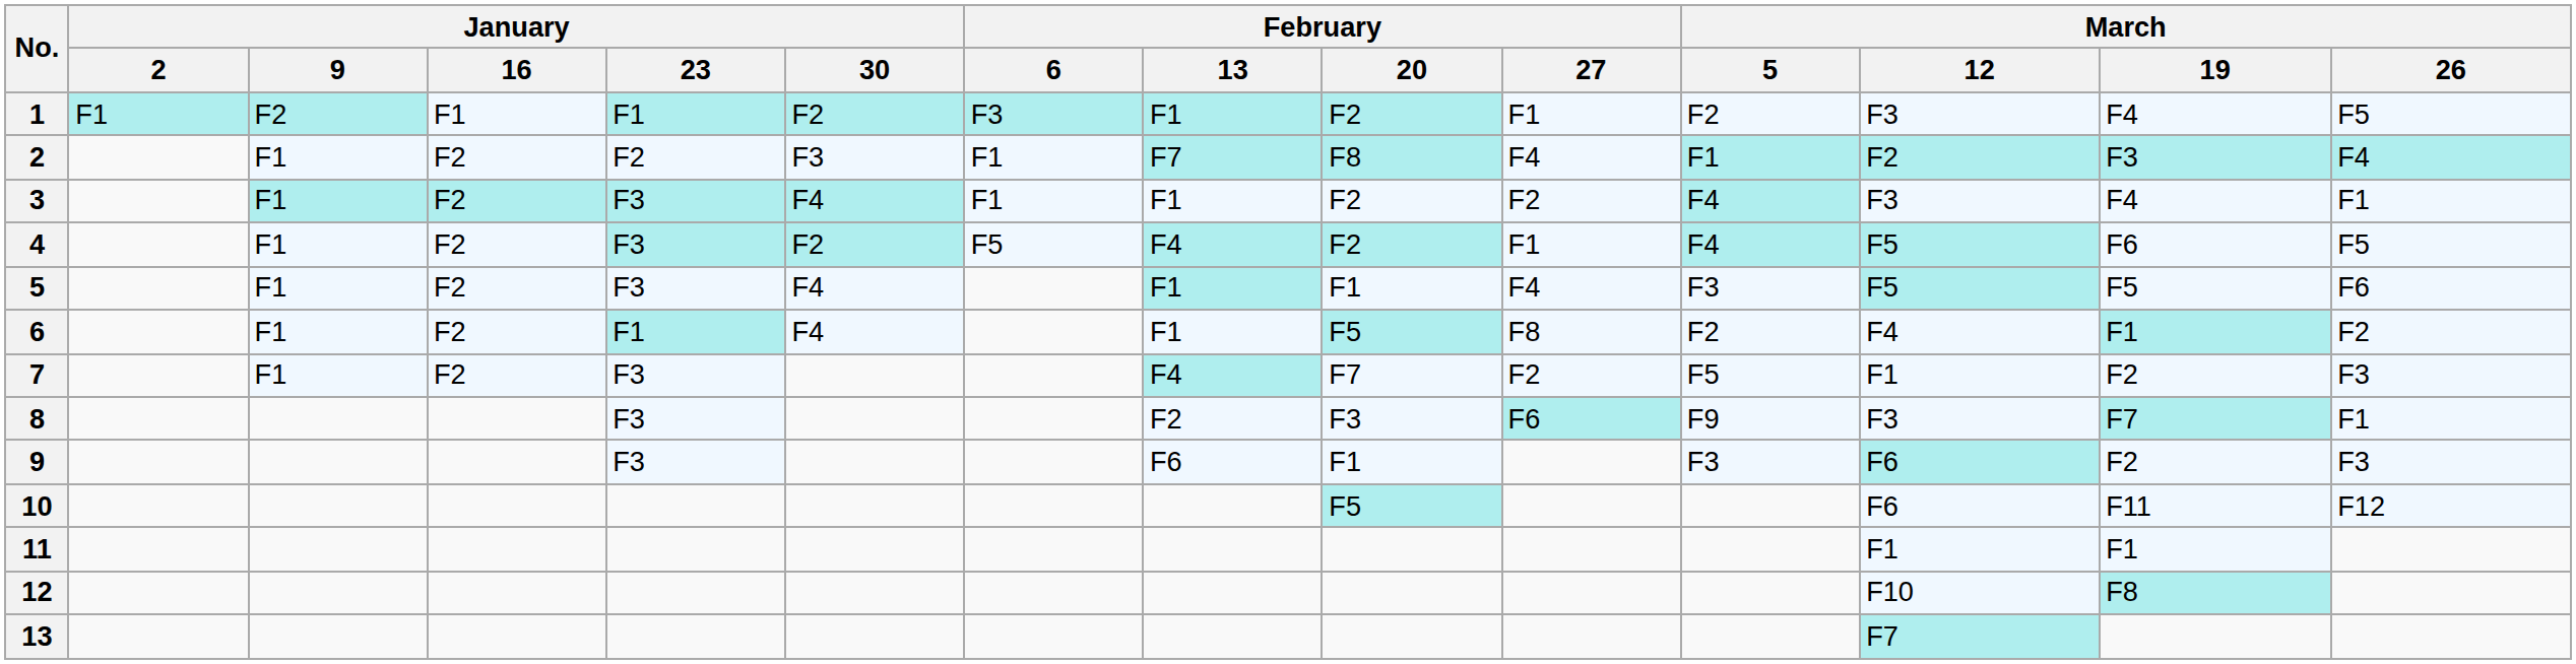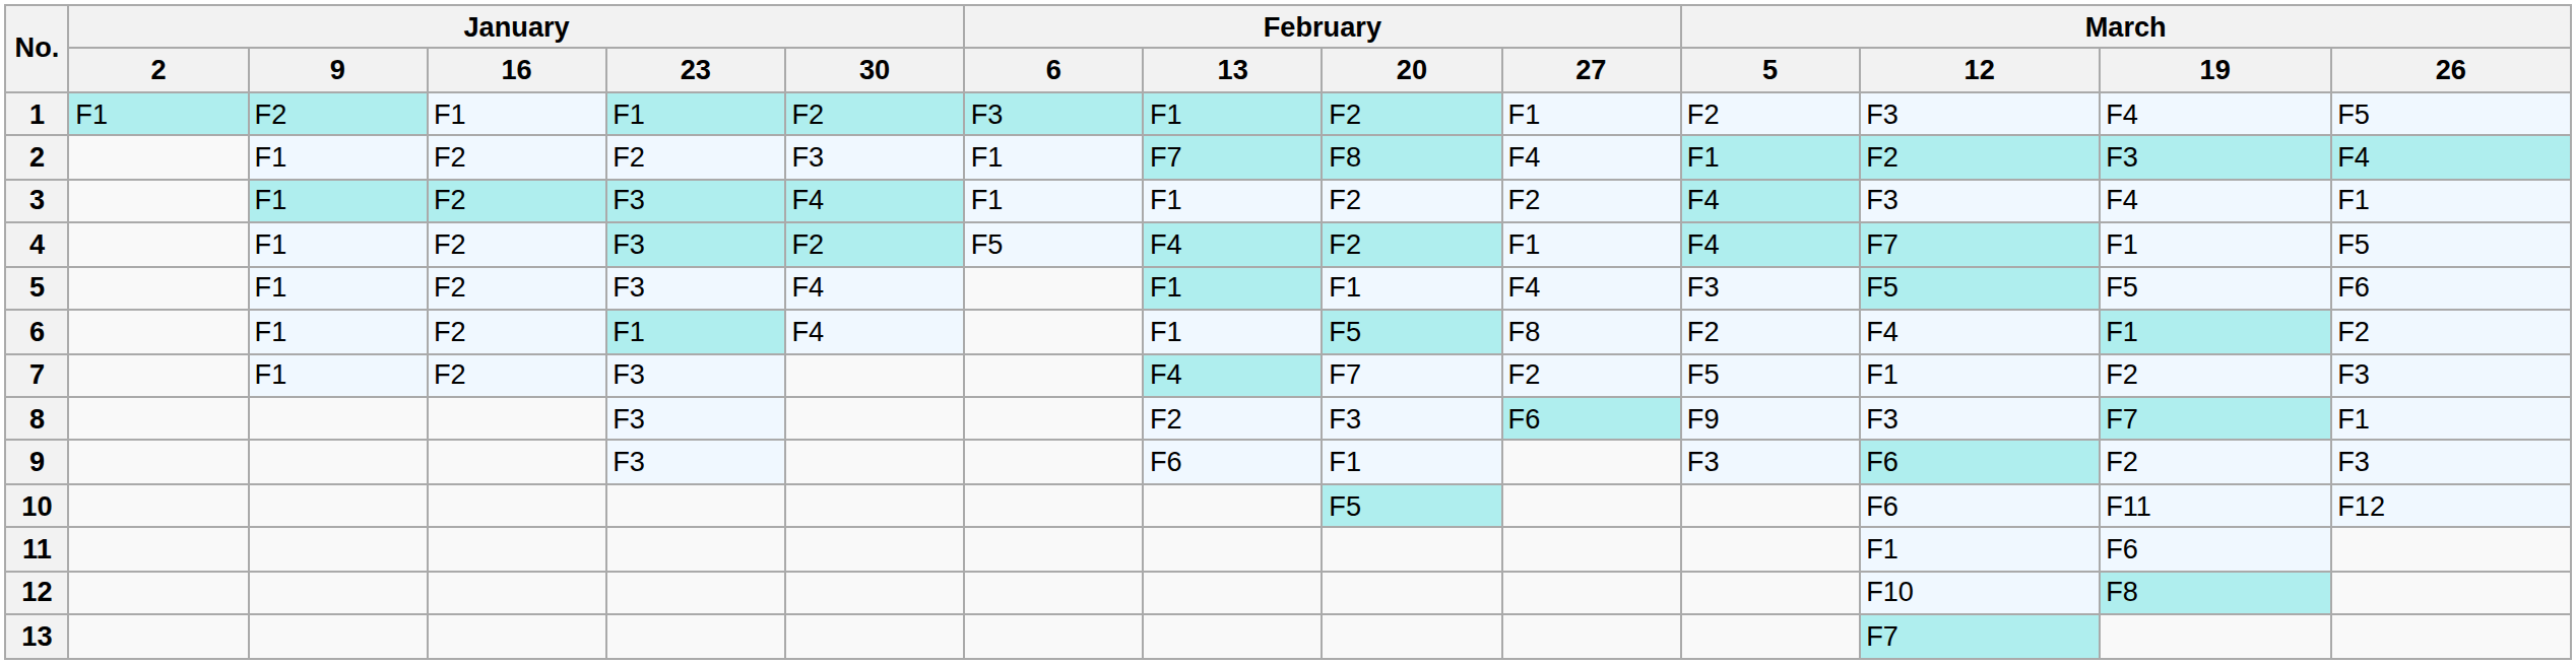 <table class="wikitable" style="font-size: 85%; width: 100%">
 <tr>
 <th rowspan=2 width=25>No.</th>
 <th colspan=5>January</th>
 <th colspan=4>February</th>
 <th colspan=4>March</th>
 </tr>
 <tr>
 <th>2</th>
 <th>9</th>
 <th>16</th>
 <th>23</th>
 <th>30</th>
 <th>6</th>
 <th>13</th>
 <th>20</th>
 <th>27</th>
 <th>5</th>
 <th>12</th>
 <th>19</th>
 <th>26</th>
 </tr>
 <tr>
 <th>1</th>
 <td style="background:#afeeee;"> F1</td>
 <td style="background:#afeeee;"> F2</td>
 <td style="background:#f0f8ff;"> F1</td>
 <td style="background:#afeeee;"> F1</td>
 <td style="background:#afeeee;"> F2</td>
 <td style="background:#afeeee;"> F3</td>
 <td style="background:#afeeee;"> F1</td>
 <td style="background:#afeeee;"> F2</td>
 <td style="background:#f0f8ff;"> F1</td>
 <td style="background:#f0f8ff;"> F2</td>
 <td style="background:#f0f8ff;"> F3</td>
 <td style="background:#f0f8ff;"> F4</td>
 <td style="background:#f0f8ff;"> F5</td>
 </tr>
 <tr>
 <th>2</th>
 <td></td>
 <td style="background:#f0f8ff;"> F1</td>
 <td style="background:#f0f8ff;"> F2</td>
 <td style="background:#f0f8ff;"> F2</td>
 <td style="background:#f0f8ff;"> F3</td>
 <td style="background:#f0f8ff;"> F1</td>
 <td style="background:#afeeee;"> F7</td>
 <td style="background:#afeeee;"> F8</td>
 <td style="background:#f0f8ff;"> F4</td>
 <td style="background:#afeeee;"> F1</td>
 <td style="background:#afeeee;"> F2</td>
 <td style="background:#afeeee;"> F3</td>
 <td style="background:#afeeee;"> F4</td>
 </tr>
 <tr>
 <th>3</th>
 <td></td>
 <td style="background:#afeeee;"> F1</td>
 <td style="background:#afeeee;"> F2</td>
 <td style="background:#afeeee;"> F3</td>
 <td style="background:#afeeee;"> F4</td>
 <td style="background:#f0f8ff;"> F1</td>
 <td style="background:#f0f8ff;"> F1</td>
 <td style="background:#f0f8ff;"> F2</td>
 <td style="background:#f0f8ff;"> F2</td>
 <td style="background:#afeeee;"> F4</td>
 <td style="background:#f0f8ff;"> F3</td>
 <td style="background:#f0f8ff;"> F4</td>
 <td style="background:#f0f8ff;"> F1</td>
 </tr>
 <tr>
 <th>4</th>
 <td></td>
 <td style="background:#f0f8ff;"> F1</td>
 <td style="background:#f0f8ff;"> F2</td>
 <td style="background:#afeeee;"> F3</td>
 <td style="background:#afeeee;"> F2</td>
 <td style="background:#f0f8ff;"> F5</td>
 <td style="background:#afeeee;"> F4</td>
 <td style="background:#afeeee;"> F2</td>
 <td style="background:#f0f8ff;"> F1</td>
 <td style="background:#afeeee;"> F4</td>
-<td style="background:#afeeee;"> F5</td>
-<td style="background:#f0f8ff;"> F6</td>
+<td style="background:#afeeee;"> F7</td>
+<td style="background:#f0f8ff;"> F1</td>
 <td style="background:#f0f8ff;"> F5</td>
 </tr>
 <tr>
 <th>5</th>
 <td></td>
 <td style="background:#f0f8ff;"> F1</td>
 <td style="background:#f0f8ff;"> F2</td>
 <td style="background:#f0f8ff;"> F3</td>
 <td style="background:#f0f8ff;"> F4</td>
 <td></td>
 <td style="background:#afeeee;"> F1</td>
 <td style="background:#f0f8ff;"> F1</td>
 <td style="background:#f0f8ff;"> F4</td>
 <td style="background:#f0f8ff;"> F3</td>
 <td style="background:#afeeee;"> F5</td>
 <td style="background:#f0f8ff;"> F5</td>
 <td style="background:#f0f8ff;"> F6</td>
 </tr>
 <tr>
 <th>6</th>
 <td></td>
 <td style="background:#f0f8ff;"> F1</td>
 <td style="background:#f0f8ff;"> F2</td>
 <td style="background:#afeeee;"> F1</td>
 <td style="background:#f0f8ff;"> F4</td>
 <td></td>
 <td style="background:#f0f8ff;"> F1</td>
 <td style="background:#afeeee;"> F5</td>
 <td style="background:#f0f8ff;"> F8</td>
 <td style="background:#f0f8ff;"> F2</td>
 <td style="background:#f0f8ff;"> F4</td>
 <td style="background:#afeeee;"> F1</td>
 <td style="background:#f0f8ff;"> F2</td>
 </tr>
 <tr>
 <th>7</th>
 <td></td>
 <td style="background:#f0f8ff;"> F1</td>
 <td style="background:#f0f8ff;"> F2</td>
 <td style="background:#f0f8ff;"> F3</td>
 <td></td>
 <td></td>
 <td style="background:#afeeee;"> F4</td>
 <td style="background:#f0f8ff;"> F7</td>
 <td style="background:#f0f8ff;"> F2</td>
 <td style="background:#f0f8ff;"> F5</td>
 <td style="background:#f0f8ff;"> F1</td>
 <td style="background:#f0f8ff;"> F2</td>
 <td style="background:#f0f8ff;"> F3</td>
 </tr>
 <tr>
 <th>8</th>
 <td></td>
 <td></td>
 <td></td>
 <td style="background:#f0f8ff;"> F3</td>
 <td></td>
 <td></td>
 <td style="background:#f0f8ff;"> F2</td>
 <td style="background:#f0f8ff;"> F3</td>
 <td style="background:#afeeee;"> F6</td>
 <td style="background:#f0f8ff;"> F9</td>
 <td style="background:#f0f8ff;"> F3</td>
 <td style="background:#afeeee;"> F7</td>
 <td style="background:#f0f8ff;"> F1</td>
 </tr>
 <tr>
 <th>9</th>
 <td></td>
 <td></td>
 <td></td>
 <td style="background:#f0f8ff;"> F3</td>
 <td></td>
 <td></td>
 <td style="background:#f0f8ff;"> F6</td>
 <td style="background:#f0f8ff;"> F1</td>
 <td></td>
 <td style="background:#f0f8ff;"> F3</td>
 <td style="background:#afeeee;"> F6</td>
 <td style="background:#f0f8ff;"> F2</td>
 <td style="background:#f0f8ff;"> F3</td>
 </tr>
 <tr>
 <th>10</th>
 <td></td>
 <td></td>
 <td></td>
 <td></td>
 <td></td>
 <td></td>
 <td></td>
 <td style="background:#afeeee;"> F5</td>
 <td></td>
 <td></td>
 <td style="background:#f0f8ff;"> F6</td>
 <td style="background:#f0f8ff;"> F11</td>
 <td style="background:#f0f8ff;"> F12</td>
 </tr>
 <tr>
 <th>11</th>
 <td></td>
 <td></td>
 <td></td>
 <td></td>
 <td></td>
 <td></td>
 <td></td>
 <td></td>
 <td></td>
 <td></td>
 <td style="background:#f0f8ff;"> F1</td>
-<td style="background:#f0f8ff;"> F1</td>
+<td style="background:#f0f8ff;"> F6</td>
 <td></td>
 </tr>
 <tr>
 <th>12</th>
 <td></td>
 <td></td>
 <td></td>
 <td></td>
 <td></td>
 <td></td>
 <td></td>
 <td></td>
 <td></td>
 <td></td>
 <td style="background:#f0f8ff;"> F10</td>
 <td style="background:#afeeee;"> F8</td>
 <td></td>
 </tr>
 <tr>
 <th>13</th>
 <td></td>
 <td></td>
 <td></td>
 <td></td>
 <td></td>
 <td></td>
 <td></td>
 <td></td>
 <td></td>
 <td></td>
 <td style="background:#afeeee;"> F7</td>
 <td></td>
 <td></td>
 </tr>
 </table>
